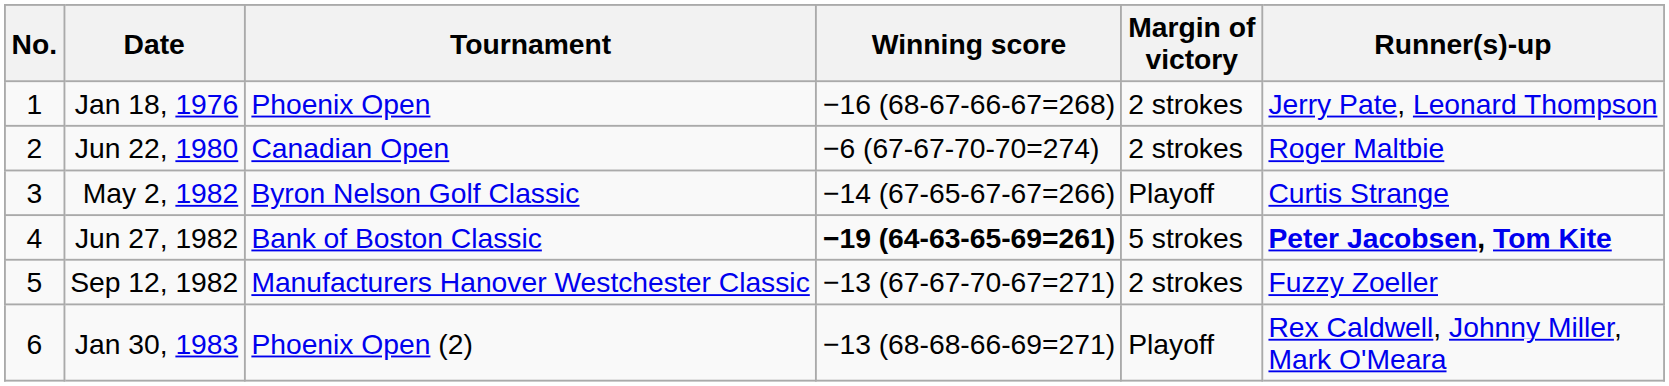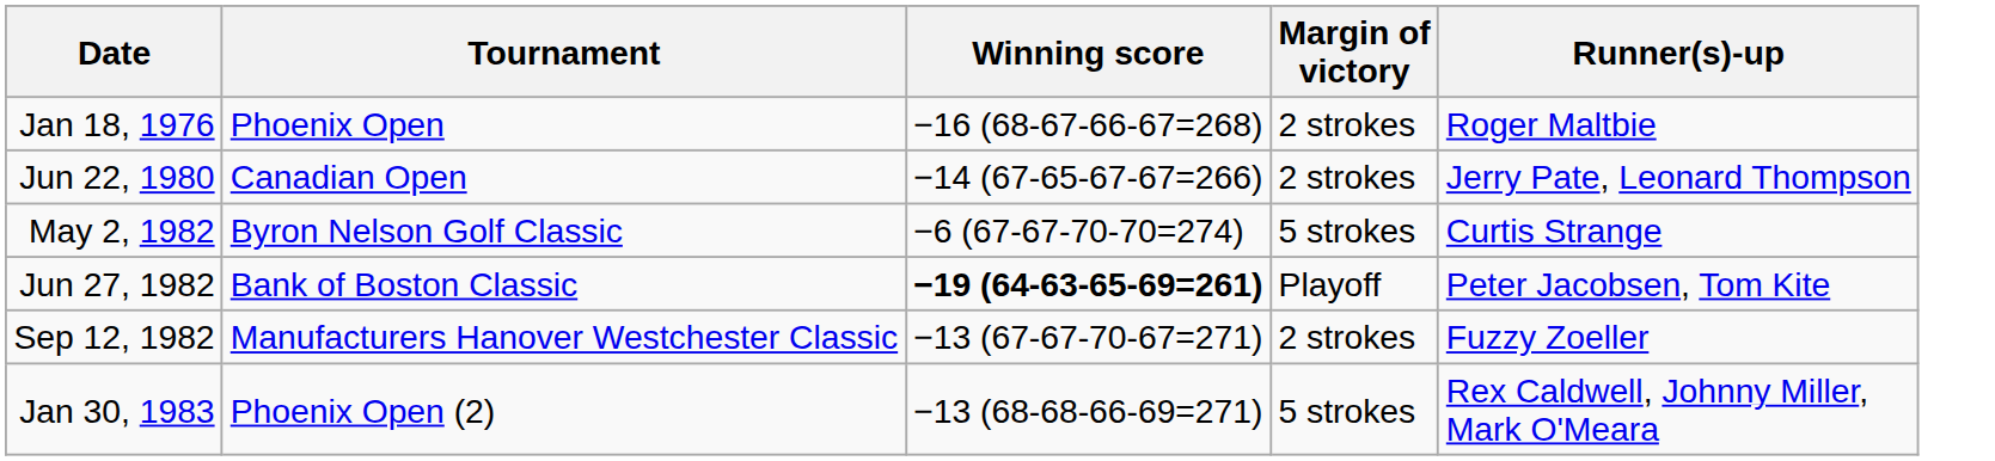 <table class="wikitable" style="font-size:95%;">
 <tr>
-<th>No.</th>
 <th>Date</th>
 <th>Tournament</th>
 <th>Winning score</th>
 <th>Margin of<br>victory</th>
 <th>Runner(s)-up</th>
 </tr>
 <tr>
-<td align=center>1</td>
 <td align=right>Jan 18, <a href='#'>1976</a></td>
 <td><a href='#'>Phoenix Open</a></td>
 <td>−16 (68-67-66-67=268)</td>
 <td>2 strokes</td>
+<td> <a href='#'>Roger Maltbie</a></td>
+</tr>
+<tr>
+<td align=right>Jun 22, <a href='#'>1980</a></td>
+<td><a href='#'>Canadian Open</a></td>
+<td>−14 (67-65-67-67=266)</td>
+<td>2 strokes</td>
 <td> <a href='#'>Jerry Pate</a>,  <a href='#'>Leonard Thompson</a></td>
 </tr>
 <tr>
-<td align=center>2</td>
-<td align=right>Jun 22, <a href='#'>1980</a></td>
-<td><a href='#'>Canadian Open</a></td>
-<td>−6 (67-67-70-70=274)</td>
-<td>2 strokes</td>
-<td> <a href='#'>Roger Maltbie</a></td>
-</tr>
-<tr>
-<td align=center>3</td>
 <td align=right>May 2, <a href='#'>1982</a></td>
 <td><a href='#'>Byron Nelson Golf Classic</a></td>
-<td>−14 (67-65-67-67=266)</td>
-<td>Playoff</td>
+<td>−6 (67-67-70-70=274)</td>
+<td>5 strokes</td>
 <td> <a href='#'>Curtis Strange</a></td>
 </tr>
 <tr>
-<td align=center>4</td>
 <td align=right>Jun 27, 1982</td>
 <td><a href='#'>Bank of Boston Classic</a></td>
 <td><strong>−19 (64-63-65-69=261)</strong></td>
-<td>5 strokes</td>
-<td><strong> <a href='#'>Peter Jacobsen</a>,  <a href='#'>Tom Kite</a></strong></td>
+<td>Playoff</td>
+<td> <a href='#'>Peter Jacobsen</a>,  <a href='#'>Tom Kite</a></td>
 </tr>
 <tr>
-<td align=center>5</td>
 <td align=right>Sep 12, 1982</td>
 <td><a href='#'>Manufacturers Hanover Westchester Classic</a></td>
 <td>−13 (67-67-70-67=271)</td>
 <td>2 strokes</td>
 <td> <a href='#'>Fuzzy Zoeller</a></td>
 </tr>
 <tr>
-<td align=center>6</td>
 <td align=right>Jan 30, <a href='#'>1983</a></td>
 <td><a href='#'>Phoenix Open</a> (2)</td>
 <td>−13 (68-68-66-69=271)</td>
-<td>Playoff</td>
+<td>5 strokes</td>
 <td> <a href='#'>Rex Caldwell</a>,  <a href='#'>Johnny Miller</a>,<br> <a href='#'>Mark O'Meara</a></td>
 </tr>
 </table>
